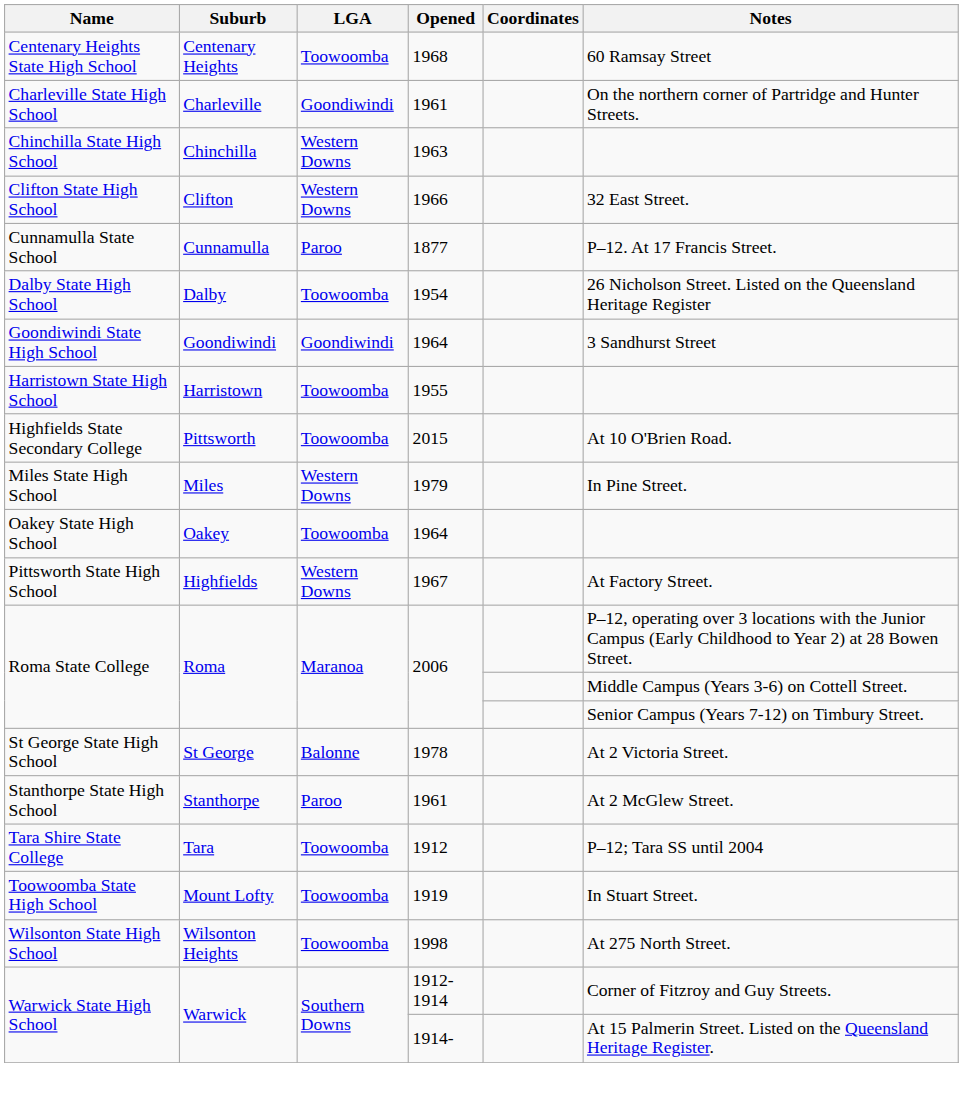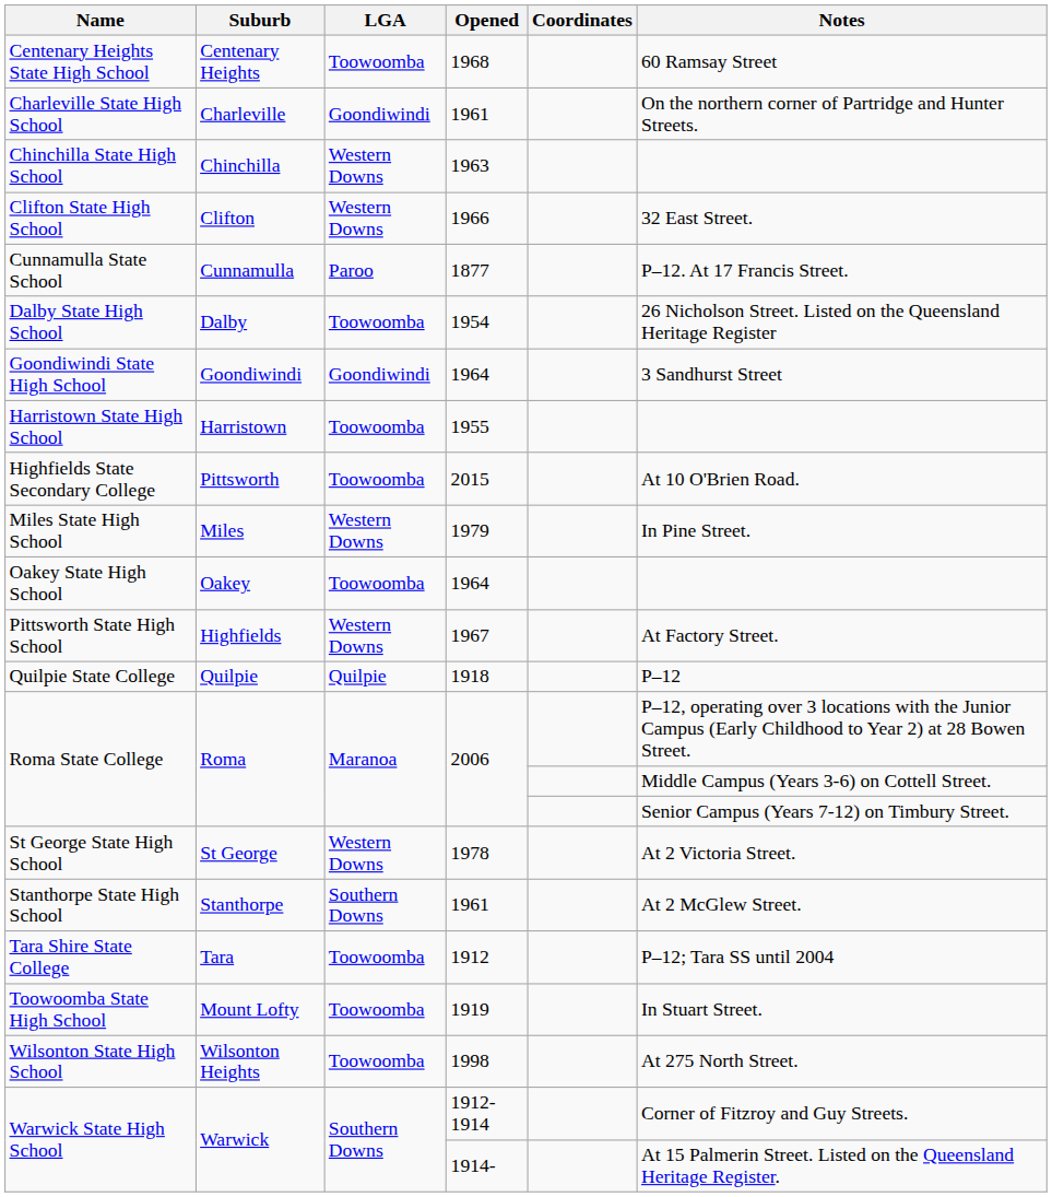 <table class="wikitable sortable">
 <tr>
 <th>Name</th>
 <th>Suburb</th>
 <th>LGA</th>
 <th>Opened</th>
 <th>Coordinates</th>
 <th>Notes</th>
 </tr>
 <tr>
 <td><a href='#'>Centenary Heights State High School</a></td>
 <td><a href='#'>Centenary Heights</a></td>
 <td><a href='#'>Toowoomba</a></td>
 <td>1968</td>
 <td></td>
 <td>60 Ramsay Street</td>
 </tr>
 <tr>
 <td><a href='#'>Charleville State High School</a></td>
 <td><a href='#'>Charleville</a></td>
 <td><a href='#'>Goondiwindi</a></td>
 <td>1961</td>
 <td></td>
 <td>On the northern corner of Partridge and Hunter Streets.</td>
 </tr>
 <tr>
 <td><a href='#'>Chinchilla State High School</a></td>
 <td><a href='#'>Chinchilla</a></td>
 <td><a href='#'>Western Downs</a></td>
 <td>1963</td>
 <td></td>
 <td></td>
 </tr>
 <tr>
 <td><a href='#'>Clifton State High School</a></td>
 <td><a href='#'>Clifton</a></td>
 <td><a href='#'>Western Downs</a></td>
 <td>1966</td>
 <td></td>
 <td>32 East Street.</td>
 </tr>
 <tr>
 <td>Cunnamulla State School</td>
 <td><a href='#'>Cunnamulla</a></td>
 <td><a href='#'>Paroo</a></td>
 <td>1877</td>
 <td></td>
 <td>P–12. At 17 Francis Street.</td>
 </tr>
 <tr>
 <td><a href='#'>Dalby State High School</a></td>
 <td><a href='#'>Dalby</a></td>
 <td><a href='#'>Toowoomba</a></td>
 <td>1954</td>
 <td></td>
 <td>26 Nicholson Street. Listed on the Queensland Heritage Register</td>
 </tr>
 <tr>
 <td><a href='#'>Goondiwindi State High School</a></td>
 <td><a href='#'>Goondiwindi</a></td>
 <td><a href='#'>Goondiwindi</a></td>
 <td>1964</td>
 <td></td>
 <td>3 Sandhurst Street</td>
 </tr>
 <tr>
 <td><a href='#'>Harristown State High School</a></td>
 <td><a href='#'>Harristown</a></td>
 <td><a href='#'>Toowoomba</a></td>
 <td>1955</td>
 <td></td>
 <td></td>
 </tr>
 <tr>
 <td>Highfields State Secondary College</td>
 <td><a href='#'>Pittsworth</a></td>
 <td><a href='#'>Toowoomba</a></td>
 <td>2015</td>
 <td></td>
 <td>At 10 O'Brien Road.</td>
 </tr>
 <tr>
 <td>Miles State High School</td>
 <td><a href='#'>Miles</a></td>
 <td><a href='#'>Western Downs</a></td>
 <td>1979</td>
 <td></td>
 <td>In Pine Street.</td>
 </tr>
 <tr>
 <td>Oakey State High School</td>
 <td><a href='#'>Oakey</a></td>
 <td><a href='#'>Toowoomba</a></td>
 <td>1964</td>
 <td></td>
 <td></td>
 </tr>
 <tr>
 <td>Pittsworth State High School</td>
 <td><a href='#'>Highfields</a></td>
 <td><a href='#'>Western Downs</a></td>
 <td>1967</td>
 <td></td>
 <td>At Factory Street.</td>
 </tr>
 <tr>
+<td>Quilpie State College</td>
+<td><a href='#'>Quilpie</a></td>
+<td><a href='#'>Quilpie</a></td>
+<td>1918</td>
+<td></td>
+<td>P–12</td>
+</tr>
+<tr>
 <td rowspan="3">Roma State College</td>
 <td rowspan="3"><a href='#'>Roma</a></td>
 <td rowspan="3"><a href='#'>Maranoa</a></td>
 <td rowspan="3">2006</td>
 <td></td>
 <td>P–12, operating over 3 locations with the Junior Campus (Early Childhood to Year 2) at 28 Bowen Street.</td>
 </tr>
 <tr>
 <td></td>
 <td>Middle Campus (Years 3-6) on Cottell Street.</td>
 </tr>
 <tr>
 <td></td>
 <td>Senior Campus (Years 7-12) on Timbury Street.</td>
 </tr>
 <tr>
 <td>St George State High School</td>
 <td><a href='#'>St George</a></td>
-<td><a href='#'>Balonne</a></td>
+<td><a href='#'>Western Downs</a></td>
 <td>1978</td>
 <td></td>
 <td>At 2 Victoria Street.</td>
 </tr>
 <tr>
 <td>Stanthorpe State High School</td>
 <td><a href='#'>Stanthorpe</a></td>
-<td><a href='#'>Paroo</a></td>
+<td><a href='#'>Southern Downs</a></td>
 <td>1961</td>
 <td></td>
 <td>At 2 McGlew Street.</td>
 </tr>
 <tr>
 <td><a href='#'>Tara Shire State College</a></td>
 <td><a href='#'>Tara</a></td>
 <td><a href='#'>Toowoomba</a></td>
 <td>1912</td>
 <td></td>
 <td>P–12; Tara SS until 2004</td>
 </tr>
 <tr>
 <td><a href='#'>Toowoomba State High School</a></td>
 <td><a href='#'>Mount Lofty</a></td>
 <td><a href='#'>Toowoomba</a></td>
 <td>1919</td>
 <td></td>
 <td>In Stuart Street.</td>
 </tr>
 <tr>
 <td><a href='#'>Wilsonton State High School</a></td>
 <td><a href='#'>Wilsonton Heights</a></td>
 <td><a href='#'>Toowoomba</a></td>
 <td>1998</td>
 <td></td>
 <td>At 275 North Street.</td>
 </tr>
 <tr>
 <td rowspan="2"><a href='#'>Warwick State High School</a></td>
 <td rowspan="2"><a href='#'>Warwick</a></td>
 <td rowspan="2"><a href='#'>Southern Downs</a></td>
 <td>1912-1914</td>
 <td></td>
 <td>Corner of Fitzroy and Guy Streets.</td>
 </tr>
 <tr>
 <td>1914-</td>
 <td></td>
 <td>At 15 Palmerin Street. Listed on the <a href='#'>Queensland Heritage Register</a>.</td>
 </tr>
 </table>
